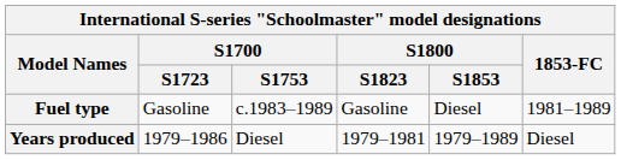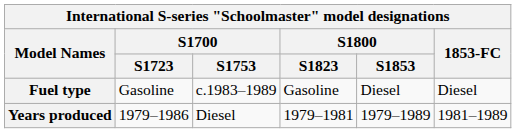 <table class="wikitable">
 <tr>
 <th colspan="6">International S-series "Schoolmaster" model designations</th>
 </tr>
 <tr>
 <th rowspan="2">Model Names</th>
 <th colspan="2">S1700</th>
 <th colspan="2">S1800</th>
 <th rowspan="2">1853-FC</th>
 </tr>
 <tr>
 <th>S1723</th>
 <th>S1753</th>
 <th>S1823</th>
 <th>S1853</th>
 </tr>
 <tr>
 <th>Fuel type</th>
 <td>Gasoline</td>
 <td>c.1983–1989</td>
 <td>Gasoline</td>
 <td>Diesel</td>
-<td>1981–1989</td>
+<td>Diesel</td>
 </tr>
 <tr>
 <th>Years produced</th>
 <td>1979–1986</td>
 <td>Diesel</td>
 <td>1979–1981</td>
 <td>1979–1989</td>
-<td>Diesel</td>
+<td>1981–1989</td>
 </tr>
 </table>
